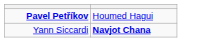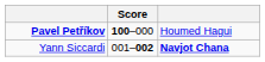 <table class="wikitable" style="text-align: center; font-size:90% ">
 <tr>
 <th align="right" width="130"></th>
+<th width="60">Score</th>
 <th align="left" width="130"></th>
 </tr>
 <tr>
 <td align=right><strong><a href='#'>Pavel Petříkov</a></strong> </td>
+<td align=center><strong>100</strong>–000</td>
 <td align=left> <a href='#'>Houmed Hagui</a></td>
 </tr>
 <tr>
 <td align=right><a href='#'>Yann Siccardi</a> </td>
+<td align=center>001–<strong>002</strong></td>
 <td align=left> <strong><a href='#'>Navjot Chana</a></strong></td>
 </tr>
 </table>
